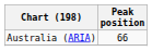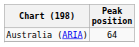 <table class="wikitable">
 <tr>
 <th align="left">Chart (198)</th>
 <th align="center">Peak<br>position</th>
 </tr>
 <tr>
 <td>Australia (<a href='#'>ARIA</a>)</td>
-<td align="center">66</td>
+<td align="center">64</td>
 </tr>
 <tr>
 </tr>
 <tr>
 </tr>
 </table>
